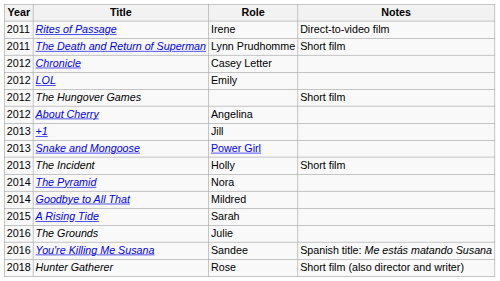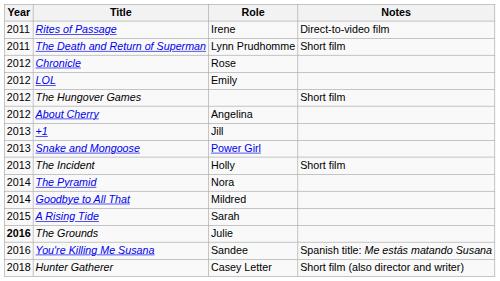 <table class="wikitable sortable">
 <tr>
 <th>Year</th>
 <th>Title</th>
 <th>Role</th>
 <th class="unsortable">Notes</th>
 </tr>
 <tr>
 <td>2011</td>
 <td><em><a href='#'>Rites of Passage</a></em></td>
 <td>Irene</td>
 <td>Direct-to-video film</td>
 </tr>
 <tr>
 <td>2011</td>
 <td><em><a href='#'>The Death and Return of Superman</a></em></td>
 <td>Lynn Prudhomme</td>
 <td>Short film</td>
 </tr>
 <tr>
 <td>2012</td>
 <td><em><a href='#'>Chronicle</a></em></td>
-<td>Casey Letter</td>
+<td>Rose</td>
 <td></td>
 </tr>
 <tr>
 <td>2012</td>
 <td><em><a href='#'>LOL</a></em></td>
 <td>Emily</td>
 <td></td>
 </tr>
 <tr>
 <td>2012</td>
 <td><em>The Hungover Games</em></td>
 <td></td>
 <td>Short film</td>
 </tr>
 <tr>
 <td>2012</td>
 <td><em><a href='#'>About Cherry</a></em></td>
 <td>Angelina</td>
 <td></td>
 </tr>
 <tr>
 <td>2013</td>
 <td><em><a href='#'>+1</a></em></td>
 <td>Jill</td>
 <td></td>
 </tr>
 <tr>
 <td>2013</td>
 <td><em><a href='#'>Snake and Mongoose</a></em></td>
 <td><a href='#'>Power Girl</a></td>
 <td></td>
 </tr>
 <tr>
 <td>2013</td>
 <td><em>The Incident</em></td>
 <td>Holly</td>
 <td>Short film</td>
 </tr>
 <tr>
 <td>2014</td>
 <td><em><a href='#'>The Pyramid</a></em></td>
 <td>Nora</td>
 <td></td>
 </tr>
 <tr>
 <td>2014</td>
 <td><em><a href='#'>Goodbye to All That</a></em></td>
 <td>Mildred</td>
 <td></td>
 </tr>
 <tr>
 <td>2015</td>
 <td><em><a href='#'>A Rising Tide</a></em></td>
 <td>Sarah</td>
 <td></td>
 </tr>
 <tr>
-<td>2016</td>
+<td><strong>2016</strong></td>
 <td><em>The Grounds</em></td>
 <td>Julie</td>
 <td></td>
 </tr>
 <tr>
 <td>2016</td>
 <td><em><a href='#'>You're Killing Me Susana</a></em></td>
 <td>Sandee</td>
 <td>Spanish title: <em>Me estás matando Susana</em></td>
 </tr>
 <tr>
 <td>2018</td>
 <td><em>Hunter Gatherer</em></td>
-<td>Rose</td>
+<td>Casey Letter</td>
 <td>Short film (also director and writer)</td>
 </tr>
 </table>
